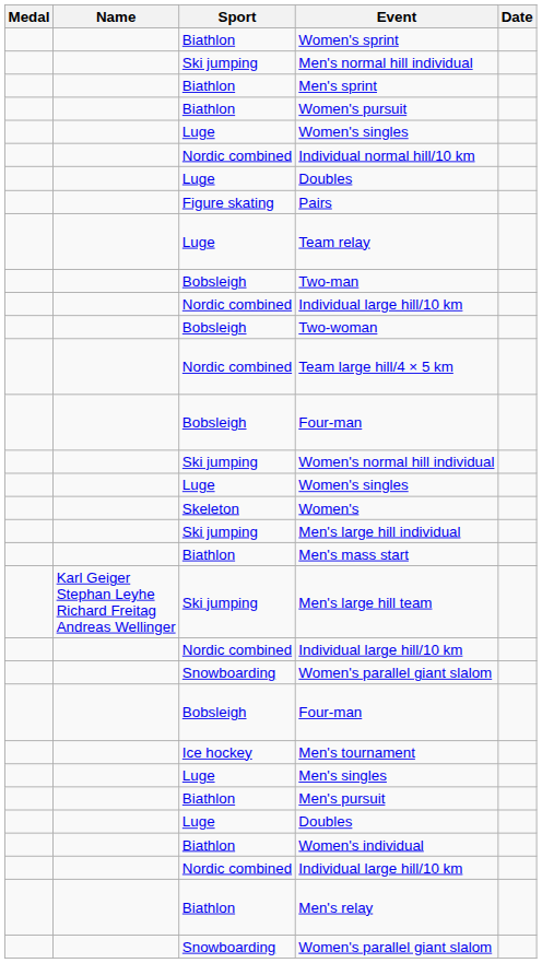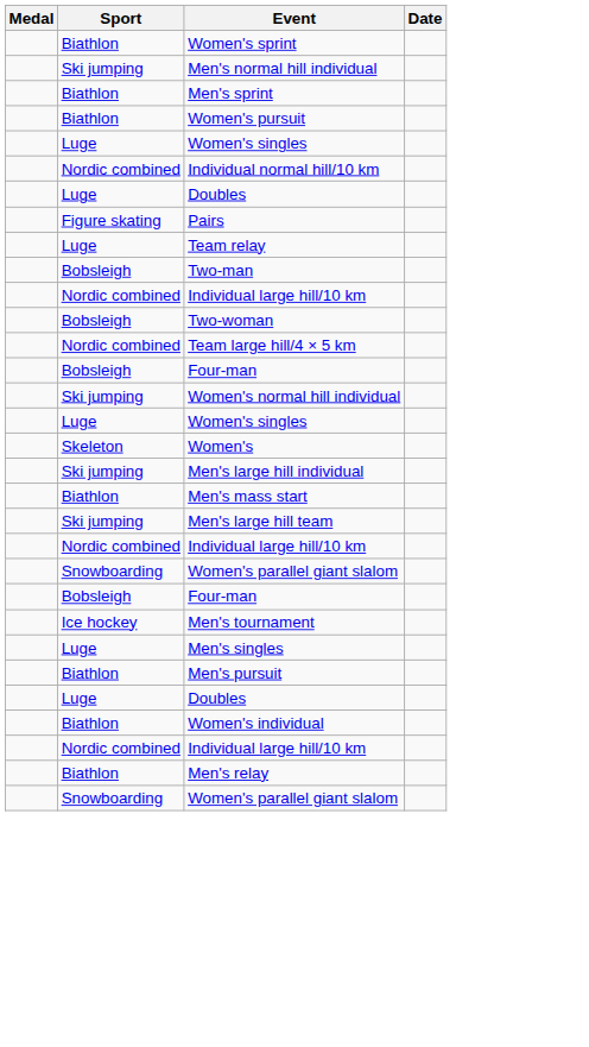 <table class="wikitable sortable"  style="font-size:95%">
 <tr>
 <th>Medal</th>
-<th>Name</th>
 <th>Sport</th>
 <th>Event</th>
 <th>Date</th>
 </tr>
 <tr>
-<td></td>
 <td></td>
 <td><a href='#'>Biathlon</a></td>
 <td><a href='#'>Women's sprint</a></td>
 <td></td>
 </tr>
 <tr>
 <td></td>
-<td></td>
 <td><a href='#'>Ski jumping</a></td>
 <td><a href='#'>Men's normal hill individual</a></td>
 <td></td>
 </tr>
 <tr>
-<td></td>
 <td></td>
 <td><a href='#'>Biathlon</a></td>
 <td><a href='#'>Men's sprint</a></td>
 <td></td>
 </tr>
 <tr>
 <td></td>
-<td></td>
 <td><a href='#'>Biathlon</a></td>
 <td><a href='#'>Women's pursuit</a></td>
 <td></td>
 </tr>
 <tr>
-<td></td>
 <td></td>
 <td><a href='#'>Luge</a></td>
 <td><a href='#'>Women's singles</a></td>
 <td></td>
 </tr>
 <tr>
 <td></td>
-<td></td>
 <td><a href='#'>Nordic combined</a></td>
 <td><a href='#'>Individual normal hill/10 km</a></td>
 <td></td>
 </tr>
 <tr>
 <td></td>
-<td><br></td>
 <td><a href='#'>Luge</a></td>
 <td><a href='#'>Doubles</a></td>
 <td></td>
 </tr>
 <tr>
 <td></td>
-<td><br></td>
 <td><a href='#'>Figure skating</a></td>
 <td><a href='#'>Pairs</a></td>
 <td></td>
 </tr>
 <tr>
 <td></td>
-<td><br><br><br></td>
 <td><a href='#'>Luge</a></td>
 <td><a href='#'>Team relay</a></td>
 <td></td>
 </tr>
 <tr>
 <td></td>
-<td><br></td>
 <td><a href='#'>Bobsleigh</a></td>
 <td><a href='#'>Two-man</a></td>
 <td></td>
 </tr>
 <tr>
-<td></td>
 <td></td>
 <td><a href='#'>Nordic combined</a></td>
 <td><a href='#'>Individual large hill/10 km</a></td>
 <td></td>
 </tr>
 <tr>
 <td></td>
-<td><br></td>
 <td><a href='#'>Bobsleigh</a></td>
 <td><a href='#'>Two-woman</a></td>
 <td></td>
 </tr>
 <tr>
 <td></td>
-<td><br><br><br></td>
 <td><a href='#'>Nordic combined</a></td>
 <td><a href='#'>Team large hill/4 × 5 km</a></td>
 <td></td>
 </tr>
 <tr>
 <td></td>
-<td><br><br><br></td>
 <td><a href='#'>Bobsleigh</a></td>
 <td><a href='#'>Four-man</a></td>
 <td></td>
 </tr>
 <tr>
-<td></td>
 <td></td>
 <td><a href='#'>Ski jumping</a></td>
 <td><a href='#'>Women's normal hill individual</a></td>
 <td></td>
 </tr>
 <tr>
 <td></td>
-<td></td>
 <td><a href='#'>Luge</a></td>
 <td><a href='#'>Women's singles</a></td>
 <td></td>
 </tr>
 <tr>
-<td></td>
 <td></td>
 <td><a href='#'>Skeleton</a></td>
 <td><a href='#'>Women's</a></td>
 <td></td>
 </tr>
 <tr>
 <td></td>
-<td></td>
 <td><a href='#'>Ski jumping</a></td>
 <td><a href='#'>Men's large hill individual</a></td>
 <td></td>
 </tr>
 <tr>
-<td></td>
 <td></td>
 <td><a href='#'>Biathlon</a></td>
 <td><a href='#'>Men's mass start</a></td>
 <td></td>
 </tr>
 <tr>
 <td></td>
-<td><a href='#'>Karl Geiger</a><br><a href='#'>Stephan Leyhe</a><br><a href='#'>Richard Freitag</a><br><a href='#'>Andreas Wellinger</a></td>
 <td><a href='#'>Ski jumping</a></td>
 <td><a href='#'>Men's large hill team</a></td>
 <td></td>
 </tr>
 <tr>
-<td></td>
 <td></td>
 <td><a href='#'>Nordic combined</a></td>
 <td><a href='#'>Individual large hill/10 km</a></td>
 <td></td>
 </tr>
 <tr>
 <td></td>
-<td></td>
 <td><a href='#'>Snowboarding</a></td>
 <td><a href='#'>Women's parallel giant slalom</a></td>
 <td></td>
 </tr>
 <tr>
 <td></td>
-<td><br><br><br></td>
 <td><a href='#'>Bobsleigh</a></td>
 <td><a href='#'>Four-man</a></td>
 <td></td>
 </tr>
 <tr>
 <td></td>
-<td><br></td>
 <td><a href='#'>Ice hockey</a></td>
 <td><a href='#'>Men's tournament</a></td>
 <td></td>
 </tr>
 <tr>
-<td></td>
 <td></td>
 <td><a href='#'>Luge</a></td>
 <td><a href='#'>Men's singles</a></td>
 <td></td>
 </tr>
 <tr>
 <td></td>
-<td></td>
 <td><a href='#'>Biathlon</a></td>
 <td><a href='#'>Men's pursuit</a></td>
 <td></td>
 </tr>
 <tr>
 <td></td>
-<td><br></td>
 <td><a href='#'>Luge</a></td>
 <td><a href='#'>Doubles</a></td>
 <td></td>
 </tr>
 <tr>
-<td></td>
 <td></td>
 <td><a href='#'>Biathlon</a></td>
 <td><a href='#'>Women's individual</a></td>
 <td></td>
 </tr>
 <tr>
 <td></td>
-<td></td>
 <td><a href='#'>Nordic combined</a></td>
 <td><a href='#'>Individual large hill/10 km</a></td>
 <td></td>
 </tr>
 <tr>
 <td></td>
-<td><br><br><br></td>
 <td><a href='#'>Biathlon</a></td>
 <td><a href='#'>Men's relay</a></td>
 <td></td>
 </tr>
 <tr>
 <td></td>
-<td></td>
 <td><a href='#'>Snowboarding</a></td>
 <td><a href='#'>Women's parallel giant slalom</a></td>
 <td></td>
 </tr>
 </table>
